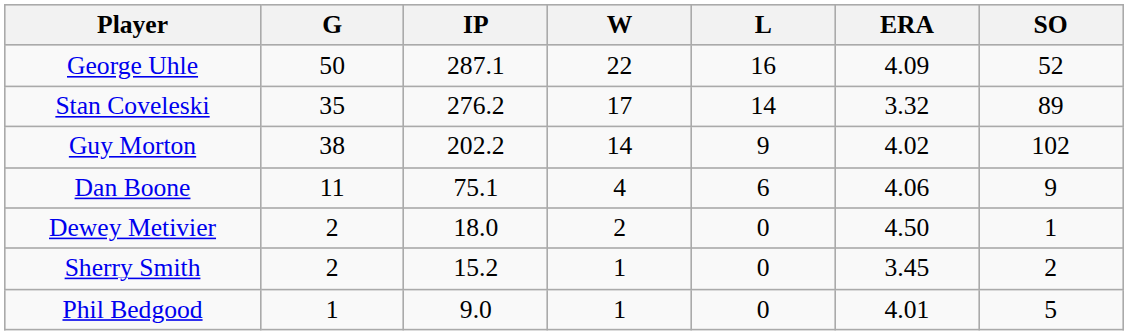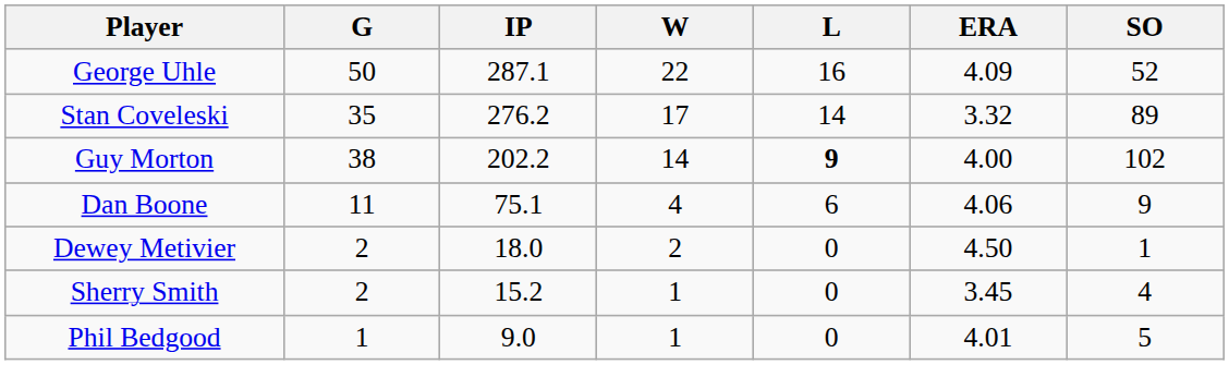 <table class="wikitable sortable">
 <tr>
 <th bgcolor="#DDDDFF" width="16%">Player</th>
 <th bgcolor="#DDDDFF" width="9%">G</th>
 <th bgcolor="#DDDDFF" width="9%">IP</th>
 <th bgcolor="#DDDDFF" width="9%">W</th>
 <th bgcolor="#DDDDFF" width="9%">L</th>
 <th bgcolor="#DDDDFF" width="9%">ERA</th>
 <th bgcolor="#DDDDFF" width="9%">SO</th>
 </tr>
 <tr align="center">
 <td><a href='#'>George Uhle</a></td>
 <td>50</td>
 <td>287.1</td>
 <td>22</td>
 <td>16</td>
 <td>4.09</td>
 <td>52</td>
 </tr>
 <tr align=center>
 <td><a href='#'>Stan Coveleski</a></td>
 <td>35</td>
 <td>276.2</td>
 <td>17</td>
 <td>14</td>
 <td>3.32</td>
 <td>89</td>
 </tr>
 <tr align=center>
 <td><a href='#'>Guy Morton</a></td>
 <td>38</td>
 <td>202.2</td>
 <td>14</td>
-<td>9</td>
-<td>4.02</td>
+<td><strong>9</strong></td>
+<td>4.00</td>
 <td>102</td>
 </tr>
 <tr align=center>
 <td><a href='#'>Dan Boone</a></td>
 <td>11</td>
 <td>75.1</td>
 <td>4</td>
 <td>6</td>
 <td>4.06</td>
 <td>9</td>
 </tr>
 <tr align=center>
 <td><a href='#'>Dewey Metivier</a></td>
 <td>2</td>
 <td>18.0</td>
 <td>2</td>
 <td>0</td>
 <td>4.50</td>
 <td>1</td>
 </tr>
 <tr align=center>
 <td><a href='#'>Sherry Smith</a></td>
 <td>2</td>
 <td>15.2</td>
 <td>1</td>
 <td>0</td>
 <td>3.45</td>
-<td>2</td>
+<td>4</td>
 </tr>
 <tr align=center>
 <td><a href='#'>Phil Bedgood</a></td>
 <td>1</td>
 <td>9.0</td>
 <td>1</td>
 <td>0</td>
 <td>4.01</td>
 <td>5</td>
 </tr>
 </table>
